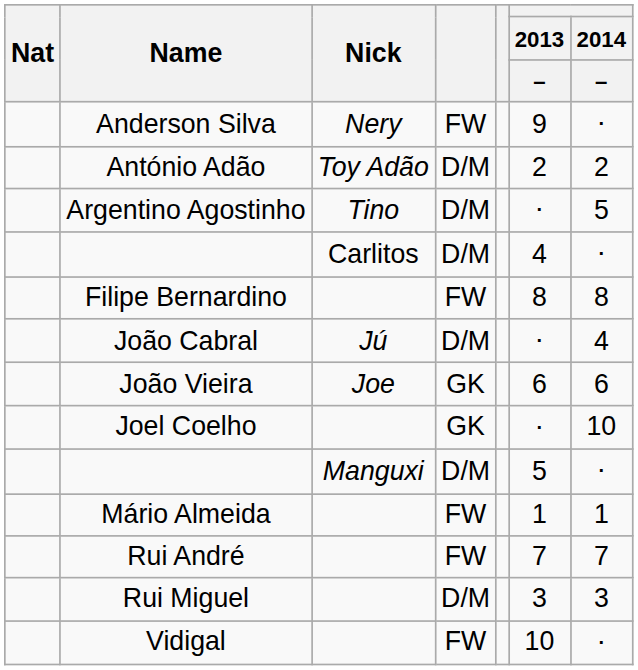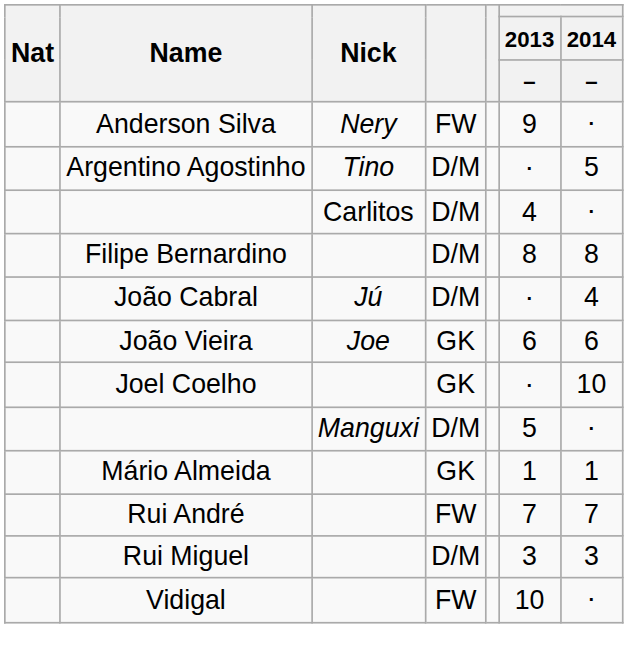 <table class="wikitable plainrowheaders sortable" style="text-align:center">
 <tr>
 <th scope="col" rowspan="3">Nat</th>
 <th scope="col" rowspan="3">Name</th>
 <th scope="col" rowspan="3">Nick</th>
 <th scope="col" rowspan="3"></th>
 <th scope="col" rowspan="3"></th>
 <th colspan="2"><small></small></th>
 </tr>
 <tr>
 <th colspan="1"><small>2013</small></th>
 <th colspan="1"><small>2014</small></th>
 </tr>
 <tr>
 <th scope="col" rowspan="1"><small>–</small></th>
 <th scope="col" rowspan="1"><small>–</small></th>
 </tr>
 <tr>
 <td></td>
 <td>Anderson Silva</td>
 <td><em>Nery</em></td>
 <td>FW</td>
 <td></td>
 <td data-sort-value="09">9</td>
 <td>⋅</td>
 </tr>
 <tr>
 <td></td>
-<td>António Adão</td>
-<td><em>Toy Adão</em></td>
-<td data-sort-value="2">D/M</td>
-<td></td>
-<td data-sort-value="02">2</td>
-<td data-sort-value="02">2</td>
-</tr>
-<tr>
-<td></td>
 <td>Argentino Agostinho</td>
 <td><em>Tino</em></td>
 <td data-sort-value="2">D/M</td>
 <td></td>
 <td>⋅</td>
 <td data-sort-value="05">5</td>
 </tr>
 <tr>
 <td></td>
 <td></td>
 <td>Carlitos</td>
 <td data-sort-value="2">D/M</td>
 <td></td>
 <td data-sort-value="04">4</td>
 <td>⋅</td>
 </tr>
 <tr>
 <td></td>
 <td>Filipe Bernardino</td>
 <td></td>
-<td>FW</td>
+<td data-sort-value="2">D/M</td>
 <td></td>
 <td data-sort-value="08">8</td>
 <td data-sort-value="08">8</td>
 </tr>
 <tr>
 <td></td>
 <td data-sort-value="Joao C">João Cabral</td>
 <td><em>Jú</em></td>
 <td data-sort-value="2">D/M</td>
 <td></td>
 <td>⋅</td>
 <td data-sort-value="04">4</td>
 </tr>
 <tr>
 <td></td>
 <td data-sort-value="Joao V">João Vieira</td>
 <td><em>Joe</em></td>
 <td data-sort-value="1">GK</td>
 <td></td>
 <td data-sort-value="06">6</td>
 <td data-sort-value="06">6</td>
 </tr>
 <tr>
 <td></td>
 <td>Joel Coelho</td>
 <td></td>
 <td data-sort-value="1">GK</td>
 <td></td>
 <td>⋅</td>
 <td>10</td>
 </tr>
 <tr>
 <td></td>
 <td></td>
 <td><em>Manguxi</em></td>
 <td data-sort-value="2">D/M</td>
 <td></td>
 <td data-sort-value="05">5</td>
 <td>⋅</td>
 </tr>
 <tr>
 <td></td>
 <td data-sort-value="Mario">Mário Almeida</td>
 <td></td>
-<td>FW</td>
+<td data-sort-value="1">GK</td>
 <td></td>
 <td data-sort-value="01">1</td>
 <td data-sort-value="01">1</td>
 </tr>
 <tr>
 <td></td>
 <td>Rui André</td>
 <td></td>
 <td>FW</td>
 <td></td>
 <td data-sort-value="07">7</td>
 <td data-sort-value="07">7</td>
 </tr>
 <tr>
 <td></td>
 <td>Rui Miguel</td>
 <td></td>
 <td data-sort-value="2">D/M</td>
 <td></td>
 <td data-sort-value="03">3</td>
 <td data-sort-value="03">3</td>
 </tr>
 <tr>
 <td></td>
 <td>Vidigal</td>
 <td></td>
 <td>FW</td>
 <td></td>
 <td>10</td>
 <td>⋅</td>
 </tr>
 </table>
